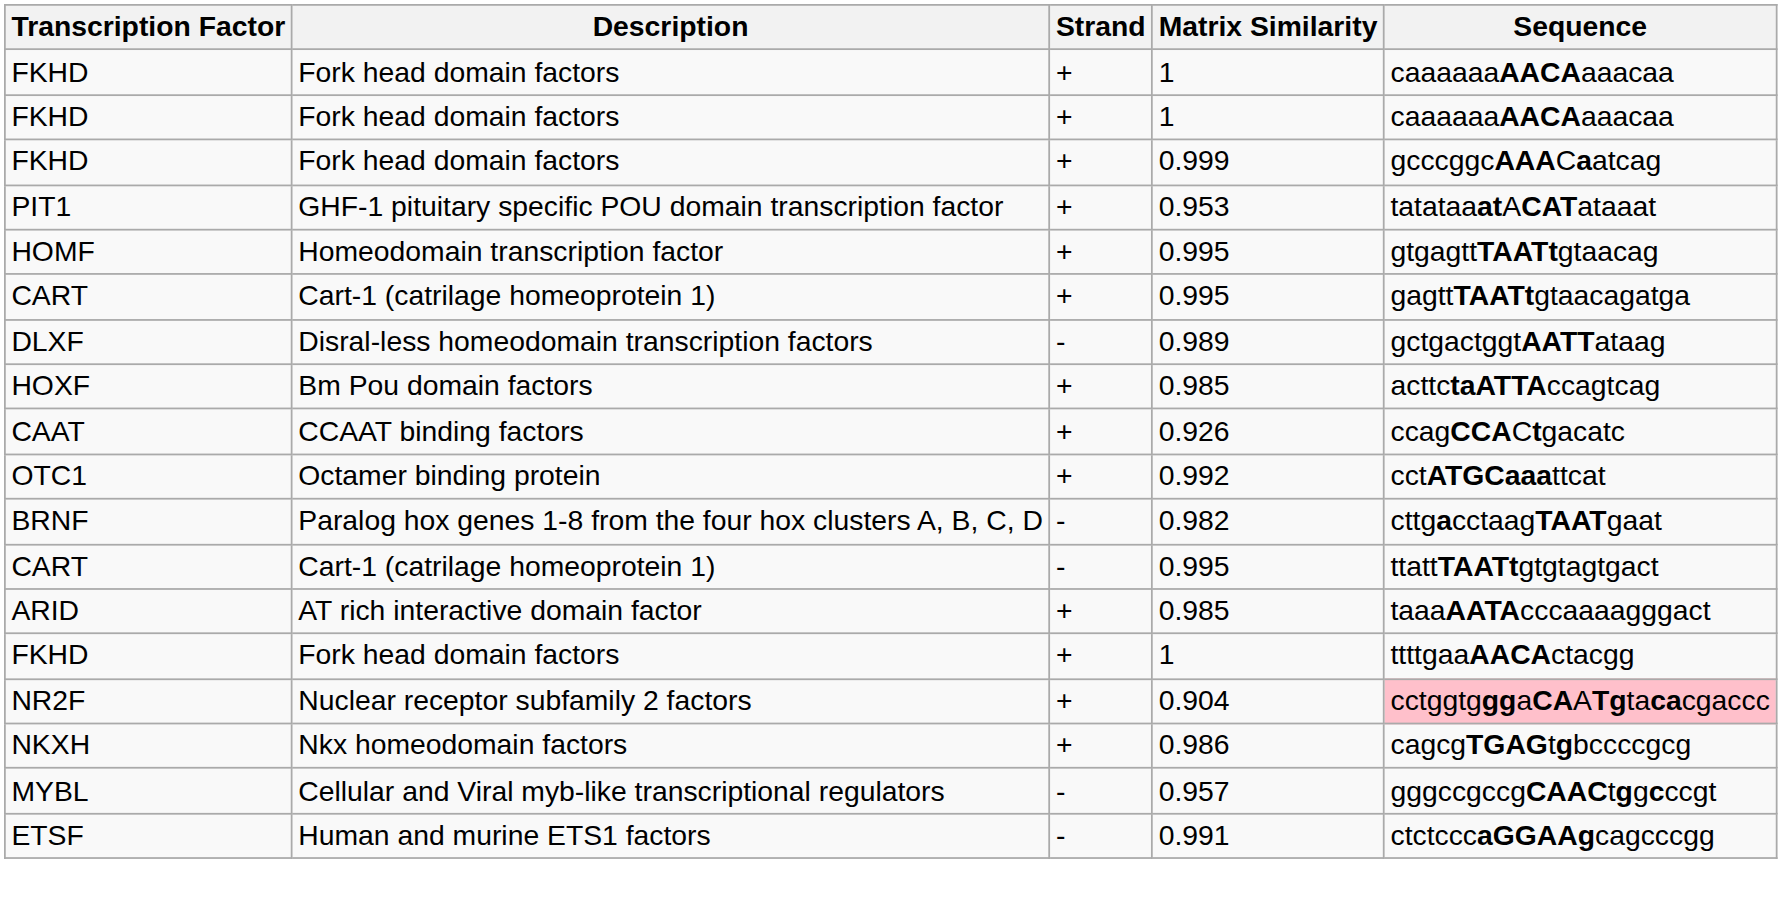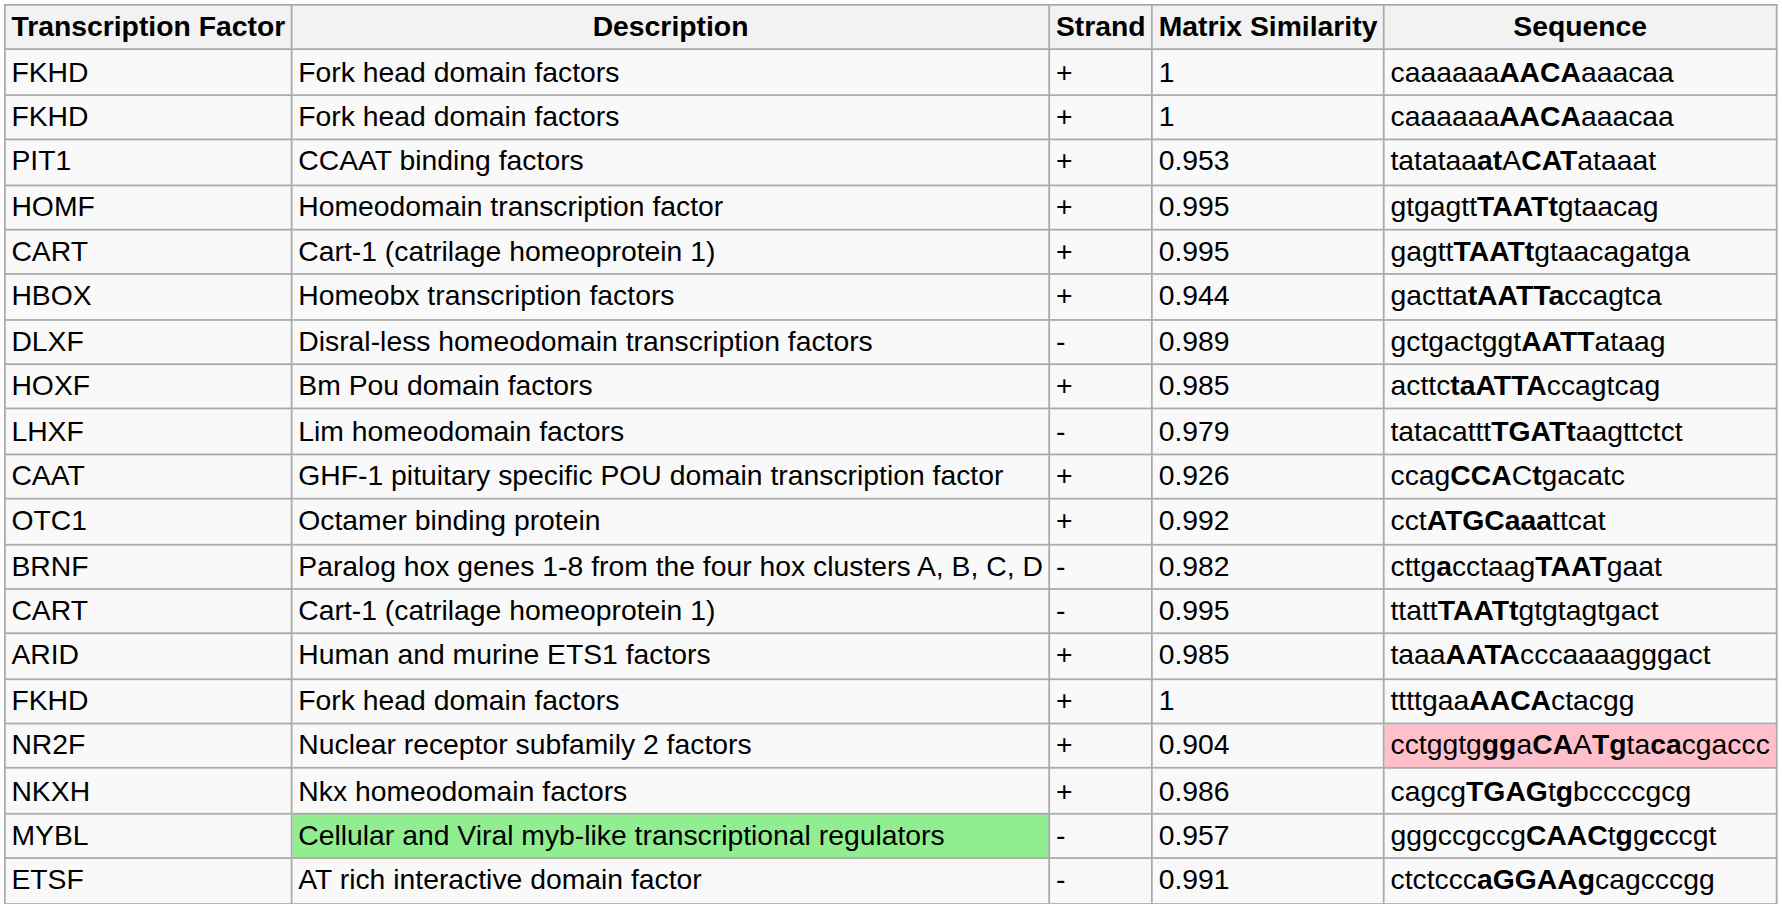 <table class="wikitable">
 <tr>
 <th>Transcription Factor</th>
 <th>Description</th>
 <th>Strand</th>
 <th>Matrix Similarity</th>
 <th>Sequence</th>
 </tr>
 <tr>
 <td>FKHD</td>
 <td>Fork head domain factors</td>
 <td>+</td>
 <td>1</td>
 <td>caaaaaa<strong>AACA</strong>aaacaa</td>
 </tr>
 <tr>
 <td>FKHD</td>
 <td>Fork head domain factors</td>
 <td>+</td>
 <td>1</td>
 <td>caaaaaa<strong>AACA</strong>aaacaa</td>
 </tr>
 <tr>
-<td>FKHD</td>
-<td>Fork head domain factors</td>
-<td>+</td>
-<td>0.999</td>
-<td>gcccggc<strong>AAA</strong>C<strong>a</strong>atcag</td>
-</tr>
-<tr>
 <td>PIT1</td>
-<td>GHF-1 pituitary specific POU domain transcription factor</td>
+<td>CCAAT binding factors</td>
 <td>+</td>
 <td>0.953</td>
 <td>tatataa<strong>at</strong>A<strong>CAT</strong>ataaat</td>
 </tr>
 <tr>
 <td>HOMF</td>
 <td>Homeodomain transcription factor</td>
 <td>+</td>
 <td>0.995</td>
 <td>gtgagtt<strong>TAATt</strong>gtaacag</td>
 </tr>
 <tr>
 <td>CART</td>
 <td>Cart-1 (catrilage homeoprotein 1)</td>
 <td>+</td>
 <td>0.995</td>
 <td>gagtt<strong>TAATt</strong>gtaacagatga</td>
 </tr>
 <tr>
+<td>HBOX</td>
+<td>Homeobx transcription factors</td>
+<td>+</td>
+<td>0.944</td>
+<td>gactta<strong>tAATTa</strong>ccagtca</td>
+</tr>
+<tr>
 <td>DLXF</td>
 <td>Disral-less homeodomain transcription factors</td>
 <td>-</td>
 <td>0.989</td>
 <td>gctgactggt<strong>AATT</strong>ataag</td>
 </tr>
 <tr>
 <td>HOXF</td>
 <td>Bm Pou domain factors</td>
 <td>+</td>
 <td>0.985</td>
 <td>acttc<strong>taATTA</strong>ccagtcag</td>
 </tr>
 <tr>
+<td>LHXF</td>
+<td>Lim homeodomain factors</td>
+<td>-</td>
+<td>0.979</td>
+<td>tatacattt<strong>TGATt</strong>aagttctct</td>
+</tr>
+<tr>
 <td>CAAT</td>
-<td>CCAAT binding factors</td>
+<td>GHF-1 pituitary specific POU domain transcription factor</td>
 <td>+</td>
 <td>0.926</td>
 <td>ccag<strong>CCA</strong>C<strong>t</strong>gacatc</td>
 </tr>
 <tr>
 <td>OTC1</td>
 <td>Octamer binding protein</td>
 <td>+</td>
 <td>0.992</td>
 <td>cct<strong>ATGCaaa</strong>ttcat</td>
 </tr>
 <tr>
 <td>BRNF</td>
 <td>Paralog hox genes 1-8 from the four hox clusters A, B, C, D</td>
 <td>-</td>
 <td>0.982</td>
 <td>cttg<strong>a</strong>cctaag<strong>TAAT</strong>gaat</td>
 </tr>
 <tr>
 <td>CART</td>
 <td>Cart-1 (catrilage homeoprotein 1)</td>
 <td>-</td>
 <td>0.995</td>
 <td>ttatt<strong>TAATt</strong>gtgtagtgact</td>
 </tr>
 <tr>
 <td>ARID</td>
-<td>AT rich interactive domain factor</td>
+<td>Human and murine ETS1 factors</td>
 <td>+</td>
 <td>0.985</td>
 <td>taaa<strong>AATA</strong>cccaaaagggact</td>
 </tr>
 <tr>
 <td>FKHD</td>
 <td>Fork head domain factors</td>
 <td>+</td>
 <td>1</td>
 <td>ttttgaa<strong>AACA</strong>ctacgg</td>
 </tr>
 <tr>
 <td>NR2F</td>
 <td>Nuclear receptor subfamily 2 factors</td>
 <td>+</td>
 <td>0.904</td>
 <td style="background: pink;">cctggtg<strong>gg</strong>a<strong>CA</strong>A<strong>Tg</strong>ta<strong>ca</strong>cgaccc</td>
 </tr>
 <tr>
 <td>NKXH</td>
 <td>Nkx homeodomain factors</td>
 <td>+</td>
 <td>0.986</td>
 <td>cagcg<strong>TGAG</strong>t<strong>g</strong>bccccgcg</td>
 </tr>
 <tr>
 <td>MYBL</td>
-<td>Cellular and Viral myb-like transcriptional regulators</td>
+<td style="background: lightgreen;">Cellular and Viral myb-like transcriptional regulators</td>
 <td>-</td>
 <td>0.957</td>
 <td>gggccgccg<strong>CAAC</strong>t<strong>g</strong>g<strong>c</strong>ccgt</td>
 </tr>
 <tr>
 <td>ETSF</td>
-<td>Human and murine ETS1 factors</td>
+<td>AT rich interactive domain factor</td>
 <td>-</td>
 <td>0.991</td>
 <td>ctctccc<strong>aGGAAg</strong>cagcccgg</td>
 </tr>
 </table>
